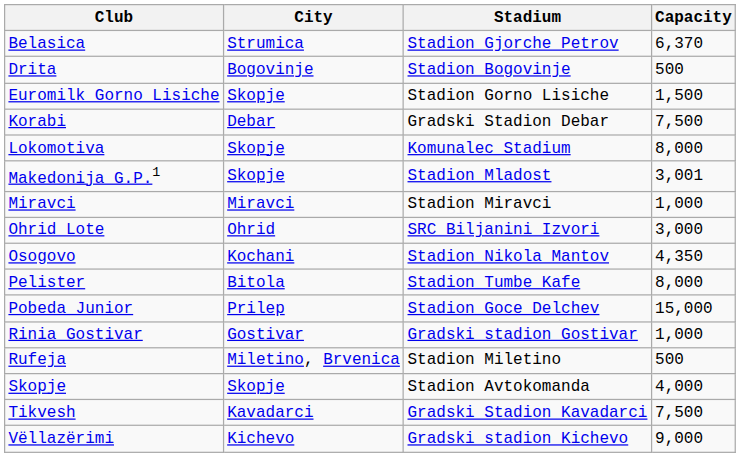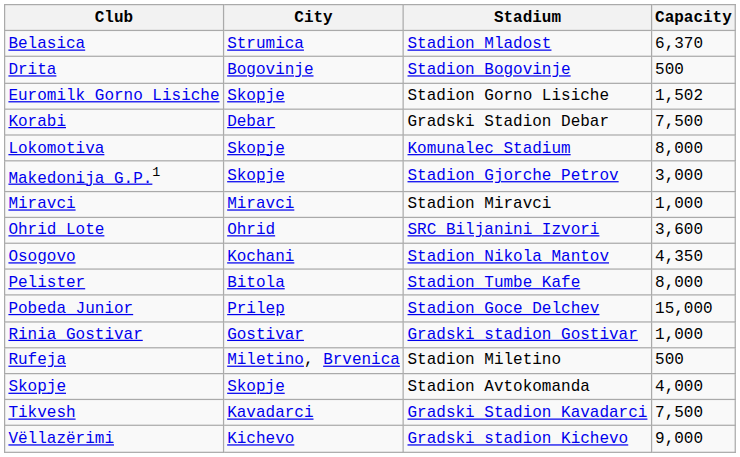 <table class="wikitable sortable">
 <tr>
 <th>Club</th>
 <th>City</th>
 <th>Stadium</th>
 <th>Capacity</th>
 </tr>
 <tr>
 <td><a href='#'>Belasica</a></td>
 <td><a href='#'>Strumica</a></td>
-<td><a href='#'>Stadion Gjorche Petrov</a></td>
+<td><a href='#'>Stadion Mladost</a></td>
 <td>6,370</td>
 </tr>
 <tr>
 <td><a href='#'>Drita</a></td>
 <td><a href='#'>Bogovinje</a></td>
 <td><a href='#'>Stadion Bogovinje</a></td>
 <td>500</td>
 </tr>
 <tr>
 <td><a href='#'>Euromilk Gorno Lisiche</a></td>
 <td><a href='#'>Skopje</a></td>
 <td>Stadion Gorno Lisiche</td>
-<td>1,500</td>
+<td>1,502</td>
 </tr>
 <tr>
 <td><a href='#'>Korabi</a></td>
 <td><a href='#'>Debar</a></td>
 <td>Gradski Stadion Debar</td>
 <td>7,500</td>
 </tr>
 <tr>
 <td><a href='#'>Lokomotiva</a></td>
 <td><a href='#'>Skopje</a></td>
 <td><a href='#'>Komunalec Stadium</a></td>
 <td>8,000</td>
 </tr>
 <tr>
 <td><a href='#'>Makedonija G.P.</a><sup>1</sup></td>
 <td><a href='#'>Skopje</a></td>
-<td><a href='#'>Stadion Mladost</a></td>
-<td>3,001</td>
+<td><a href='#'>Stadion Gjorche Petrov</a></td>
+<td>3,000</td>
 </tr>
 <tr>
 <td><a href='#'>Miravci</a></td>
 <td><a href='#'>Miravci</a></td>
 <td>Stadion Miravci</td>
 <td>1,000</td>
 </tr>
 <tr>
 <td><a href='#'>Ohrid Lote</a></td>
 <td><a href='#'>Ohrid</a></td>
 <td><a href='#'>SRC Biljanini Izvori</a></td>
-<td>3,000</td>
+<td>3,600</td>
 </tr>
 <tr>
 <td><a href='#'>Osogovo</a></td>
 <td><a href='#'>Kochani</a></td>
 <td><a href='#'>Stadion Nikola Mantov</a></td>
 <td>4,350</td>
 </tr>
 <tr>
 <td><a href='#'>Pelister</a></td>
 <td><a href='#'>Bitola</a></td>
 <td><a href='#'>Stadion Tumbe Kafe</a></td>
 <td>8,000</td>
 </tr>
 <tr>
 <td><a href='#'>Pobeda Junior</a></td>
 <td><a href='#'>Prilep</a></td>
 <td><a href='#'>Stadion Goce Delchev</a></td>
 <td>15,000</td>
 </tr>
 <tr>
 <td><a href='#'>Rinia Gostivar</a></td>
 <td><a href='#'>Gostivar</a></td>
 <td><a href='#'>Gradski stadion Gostivar</a></td>
 <td>1,000</td>
 </tr>
 <tr>
 <td><a href='#'>Rufeja</a></td>
 <td><a href='#'>Miletino</a>, <a href='#'>Brvenica</a></td>
 <td>Stadion Miletino</td>
 <td>500</td>
 </tr>
 <tr>
 <td><a href='#'>Skopje</a></td>
 <td><a href='#'>Skopje</a></td>
 <td>Stadion Avtokomanda</td>
 <td>4,000</td>
 </tr>
 <tr>
 <td><a href='#'>Tikvesh</a></td>
 <td><a href='#'>Kavadarci</a></td>
 <td><a href='#'>Gradski Stadion Kavadarci</a></td>
 <td>7,500</td>
 </tr>
 <tr>
 <td><a href='#'>Vëllazërimi</a></td>
 <td><a href='#'>Kichevo</a></td>
 <td><a href='#'>Gradski stadion Kichevo</a></td>
 <td>9,000</td>
 </tr>
 </table>
